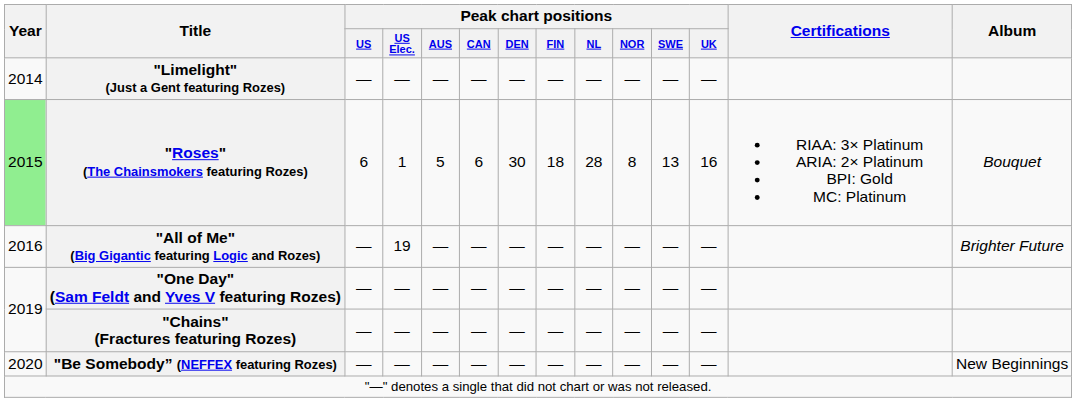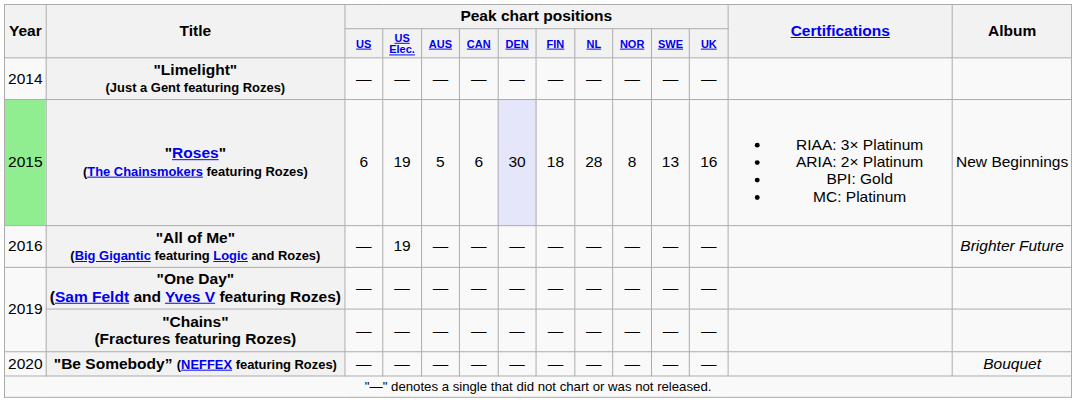 <table class="wikitable plainrowheaders" style="text-align:center;">
 <tr>
 <th rowspan="2">Year</th>
 <th rowspan="2">Title</th>
 <th colspan="10">Peak chart positions</th>
 <th scope="col" rowspan="2" style="width:14em;"><a href='#'>Certifications</a></th>
 <th rowspan="2">Album</th>
 </tr>
 <tr style="font-size:smaller;">
 <th scope="col" style="width:3em;font-size:85%;"><a href='#'>US</a><br></th>
 <th scope="col" style="width:3em;font-size:85%;"><a href='#'>US<br>Elec.</a><br></th>
 <th scope="col" style="width:3em;font-size:85%;"><a href='#'>AUS</a><br></th>
 <th scope="col" style="width:3em;font-size:85%;"><a href='#'>CAN</a><br></th>
 <th scope="col" style="width:3em;font-size:85%;"><a href='#'>DEN</a><br></th>
 <th scope="col" style="width:3em;font-size:85%;"><a href='#'>FIN</a><br></th>
 <th scope="col" style="width:3em;font-size:85%;"><a href='#'>NL</a><br></th>
 <th scope="col" style="width:3em;font-size:85%;"><a href='#'>NOR</a><br></th>
 <th scope="col" style="width:3em;font-size:85%;"><a href='#'>SWE</a><br></th>
 <th scope="col" style="width:3em;font-size:85%;"><a href='#'>UK</a><br></th>
 </tr>
 <tr>
 <td>2014</td>
 <th scope="row">"Limelight"<br><small>(Just a Gent featuring Rozes)</small></th>
 <td>—</td>
 <td>—</td>
 <td>—</td>
 <td>—</td>
 <td>—</td>
 <td>—</td>
 <td>—</td>
 <td>—</td>
 <td>—</td>
 <td>—</td>
 <td></td>
 <td></td>
 </tr>
 <tr>
 <td style="background: lightgreen;">2015</td>
 <th scope="row">"<a href='#'>Roses</a>"<br><small>(<a href='#'>The Chainsmokers</a> featuring Rozes)</small></th>
 <td>6</td>
-<td>1</td>
+<td>19</td>
 <td>5</td>
 <td>6</td>
-<td>30</td>
+<td style="background: lavender;">30</td>
 <td>18</td>
 <td>28</td>
 <td>8</td>
 <td>13</td>
 <td>16</td>
 <td><br><ul><li>RIAA: 3× Platinum</li><li>ARIA: 2× Platinum</li><li>BPI: Gold</li><li>MC: Platinum</li></ul></td>
-<td scope="row"><em>Bouquet</em></td>
+<td>New Beginnings</td>
 </tr>
 <tr>
 <td>2016</td>
 <th scope="row">"All of Me"<br><small>(<a href='#'>Big Gigantic</a> featuring <a href='#'>Logic</a> and Rozes)</small></th>
 <td>—</td>
 <td>19</td>
 <td>—</td>
 <td>—</td>
 <td>—</td>
 <td>—</td>
 <td>—</td>
 <td>—</td>
 <td>—</td>
 <td>—</td>
 <td></td>
 <td scope="row"><em>Brighter Future</em></td>
 </tr>
 <tr>
 <td rowspan="2">2019</td>
 <th scope="row">"One Day" <br><span>(<a href='#'>Sam Feldt</a> and <a href='#'>Yves V</a> featuring Rozes)</span></th>
 <td>—</td>
 <td>—</td>
 <td>—</td>
 <td>—</td>
 <td>—</td>
 <td>—</td>
 <td>—</td>
 <td>—</td>
 <td>—</td>
 <td>—</td>
 <td></td>
 <td></td>
 </tr>
 <tr>
 <th scope="row">"Chains" <br><span>(Fractures featuring Rozes)</span></th>
 <td>—</td>
 <td>—</td>
 <td>—</td>
 <td>—</td>
 <td>—</td>
 <td>—</td>
 <td>—</td>
 <td>—</td>
 <td>—</td>
 <td>—</td>
 <td></td>
 <td></td>
 </tr>
 <tr>
 <td>2020</td>
 <th>"Be Somebody” <small>(<a href='#'>NEFFEX</a> featuring Rozes)</small></th>
 <td>—</td>
 <td>—</td>
 <td>—</td>
 <td>—</td>
 <td>—</td>
 <td>—</td>
 <td>—</td>
 <td>—</td>
 <td>—</td>
 <td>—</td>
 <td></td>
-<td>New Beginnings</td>
+<td scope="row"><em>Bouquet</em></td>
 </tr>
 <tr>
 <td colspan="14" style="font-size:85%">"—" denotes a single that did not chart or was not released.</td>
 </tr>
 </table>
